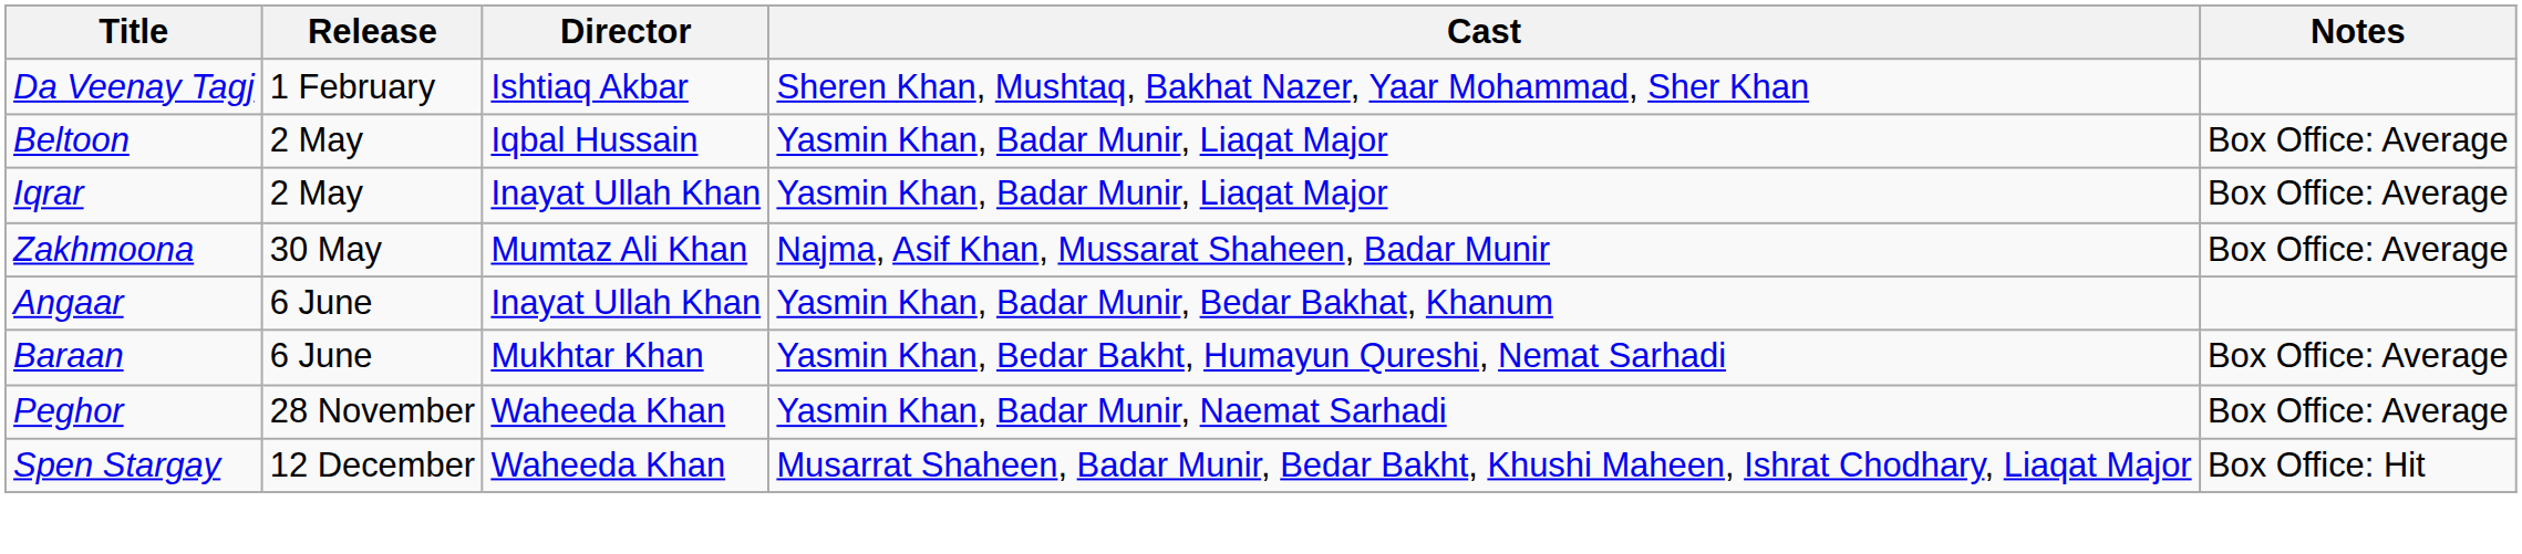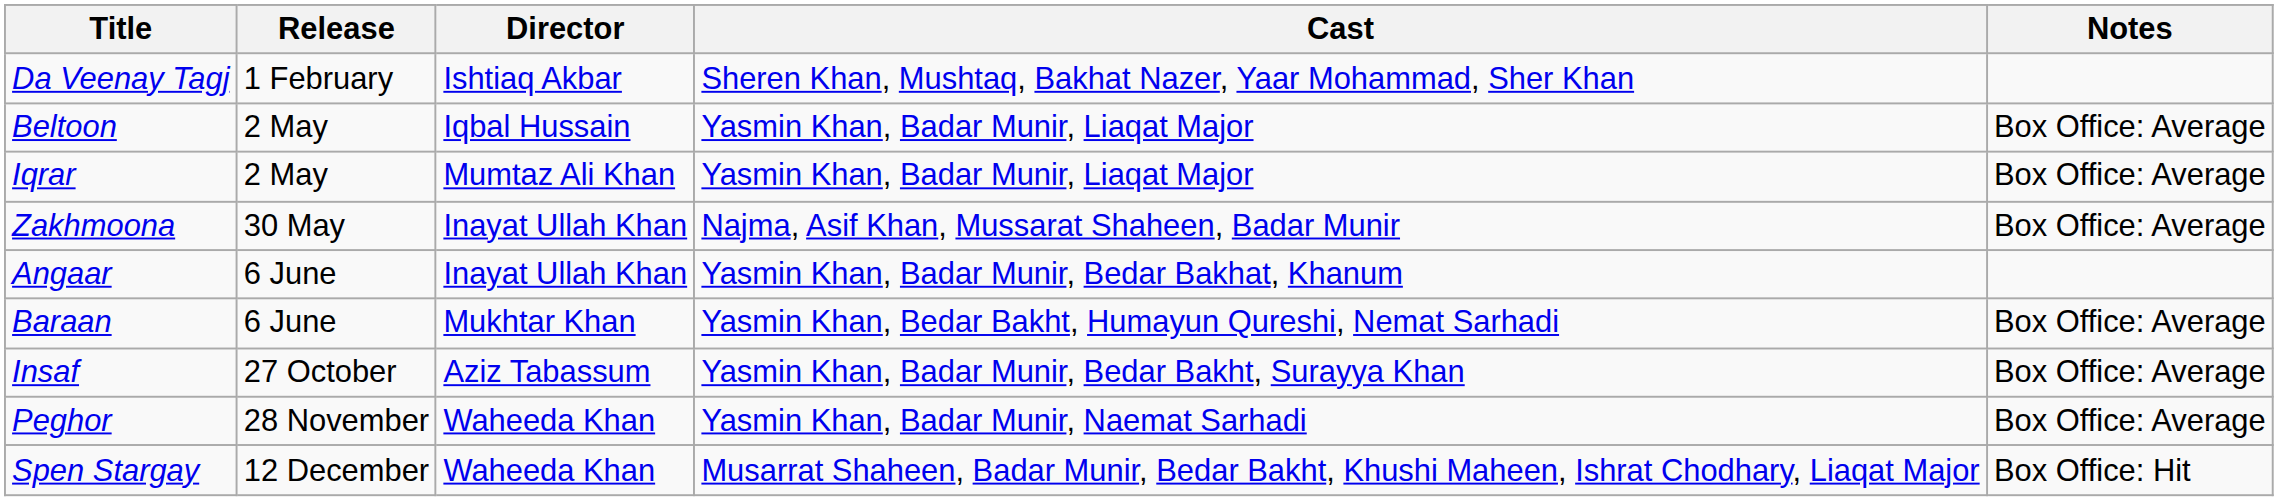 <table class="wikitable">
 <tr>
 <th>Title</th>
 <th>Release</th>
 <th>Director</th>
 <th>Cast</th>
 <th>Notes</th>
 </tr>
 <tr>
 <td><em><a href='#'>Da Veenay Tagj</a></em></td>
 <td>1 February</td>
 <td><a href='#'>Ishtiaq Akbar</a></td>
 <td><a href='#'>Sheren Khan</a>, <a href='#'>Mushtaq</a>, <a href='#'>Bakhat Nazer</a>, <a href='#'>Yaar Mohammad</a>, <a href='#'>Sher Khan</a></td>
 <td></td>
 </tr>
 <tr>
 <td><em><a href='#'>Beltoon</a></em></td>
 <td>2 May</td>
 <td><a href='#'>Iqbal Hussain</a></td>
 <td><a href='#'>Yasmin Khan</a>, <a href='#'>Badar Munir</a>, <a href='#'>Liaqat Major</a></td>
 <td>Box Office: Average</td>
 </tr>
 <tr>
 <td><em><a href='#'>Iqrar</a></em></td>
 <td>2 May</td>
-<td><a href='#'>Inayat Ullah Khan</a></td>
+<td><a href='#'>Mumtaz Ali Khan</a></td>
 <td><a href='#'>Yasmin Khan</a>, <a href='#'>Badar Munir</a>, <a href='#'>Liaqat Major</a></td>
 <td>Box Office: Average</td>
 </tr>
 <tr>
 <td><em><a href='#'>Zakhmoona</a></em></td>
 <td>30 May</td>
-<td><a href='#'>Mumtaz Ali Khan</a></td>
+<td><a href='#'>Inayat Ullah Khan</a></td>
 <td><a href='#'>Najma</a>, <a href='#'>Asif Khan</a>, <a href='#'>Mussarat Shaheen</a>, <a href='#'>Badar Munir</a></td>
 <td>Box Office: Average</td>
 </tr>
 <tr>
 <td><em><a href='#'>Angaar</a></em></td>
 <td>6 June</td>
 <td><a href='#'>Inayat Ullah Khan</a></td>
 <td><a href='#'>Yasmin Khan</a>, <a href='#'>Badar Munir</a>, <a href='#'>Bedar Bakhat</a>, <a href='#'>Khanum</a></td>
 <td></td>
 </tr>
 <tr>
 <td><em><a href='#'>Baraan</a></em></td>
 <td>6 June</td>
 <td><a href='#'>Mukhtar Khan</a></td>
 <td><a href='#'>Yasmin Khan</a>, <a href='#'>Bedar Bakht</a>, <a href='#'>Humayun Qureshi</a>, <a href='#'>Nemat Sarhadi</a></td>
 <td>Box Office: Average</td>
 </tr>
 <tr>
+<td><em><a href='#'>Insaf</a></em></td>
+<td>27 October</td>
+<td><a href='#'>Aziz Tabassum</a></td>
+<td><a href='#'>Yasmin Khan</a>, <a href='#'>Badar Munir</a>, <a href='#'>Bedar Bakht</a>, <a href='#'>Surayya Khan</a></td>
+<td>Box Office: Average</td>
+</tr>
+<tr>
 <td><em><a href='#'>Peghor</a></em></td>
 <td>28 November</td>
 <td><a href='#'>Waheeda Khan</a></td>
 <td><a href='#'>Yasmin Khan</a>, <a href='#'>Badar Munir</a>, <a href='#'>Naemat Sarhadi</a></td>
 <td>Box Office: Average</td>
 </tr>
 <tr>
 <td><em><a href='#'>Spen Stargay</a></em></td>
 <td>12 December</td>
 <td><a href='#'>Waheeda Khan</a></td>
 <td><a href='#'>Musarrat Shaheen</a>, <a href='#'>Badar Munir</a>, <a href='#'>Bedar Bakht</a>, <a href='#'>Khushi Maheen</a>, <a href='#'>Ishrat Chodhary</a>, <a href='#'>Liaqat Major</a></td>
 <td>Box Office: Hit</td>
 </tr>
 </table>
